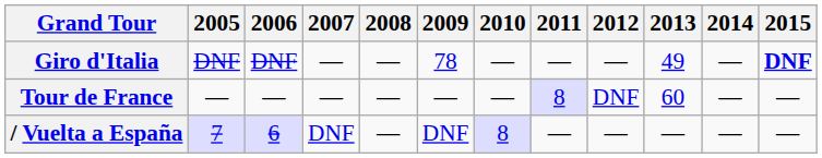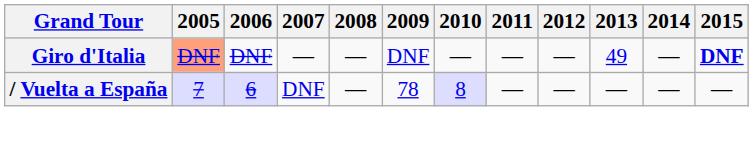 <table class="wikitable plainrowheaders">
 <tr>
 <th scope="col"><a href='#'>Grand Tour</a></th>
 <th scope="col">2005</th>
 <th scope="col">2006</th>
 <th scope="col">2007</th>
 <th scope="col">2008</th>
 <th scope="col">2009</th>
 <th scope="col">2010</th>
 <th scope="col">2011</th>
 <th scope="col">2012</th>
 <th scope="col">2013</th>
 <th scope="col">2014</th>
 <th scope="col">2015</th>
 </tr>
 <tr style="text-align:center;">
 <th scope="row"> <a href='#'>Giro d'Italia</a></th>
-<td style="text-align:center;"><a href='#'><del>DNF</del></a></td>
+<td style="background: lightsalmon; text-align:center;"><a href='#'><del>DNF</del></a></td>
 <td style="text-align:center;"><a href='#'><del>DNF</del></a></td>
 <td>—</td>
 <td>—</td>
-<td style="text-align:center;"><a href='#'>78</a></td>
+<td style="text-align:center;"><a href='#'>DNF</a></td>
 <td>—</td>
 <td>—</td>
 <td>—</td>
 <td style="text-align:center;"><a href='#'>49</a></td>
 <td>—</td>
 <td style="text-align:center;"><strong><a href='#'>DNF</a></strong></td>
 </tr>
 <tr style="text-align:center;">
-<th scope="row"> <a href='#'>Tour de France</a></th>
-<td>—</td>
-<td>—</td>
-<td>—</td>
-<td>—</td>
-<td>—</td>
-<td>—</td>
-<td style="text-align:center; background:#ddf;"><a href='#'>8</a></td>
-<td style="text-align:center;"><a href='#'>DNF</a></td>
-<td style="text-align:center;"><a href='#'>60</a></td>
-<td>—</td>
-<td>—</td>
-</tr>
-<tr style="text-align:center;">
 <th scope="row">/ <a href='#'>Vuelta a España</a></th>
 <td style="text-align:center; background:#ddf;"><a href='#'><del>7</del></a></td>
 <td style="text-align:center; background:#ddf;"><a href='#'><del>6</del></a></td>
 <td style="text-align:center;"><a href='#'>DNF</a></td>
 <td>—</td>
-<td style="text-align:center;"><a href='#'>DNF</a></td>
+<td style="text-align:center;"><a href='#'>78</a></td>
 <td style="text-align:center; background:#ddf;"><a href='#'>8</a></td>
 <td>—</td>
 <td>—</td>
 <td>—</td>
 <td>—</td>
 <td>—</td>
 </tr>
 </table>
